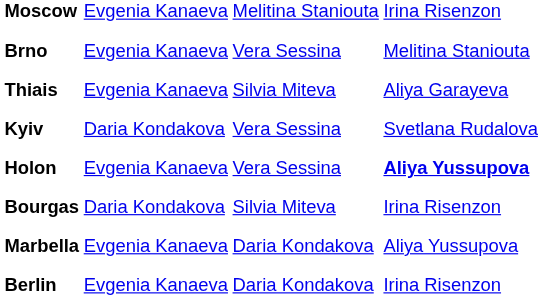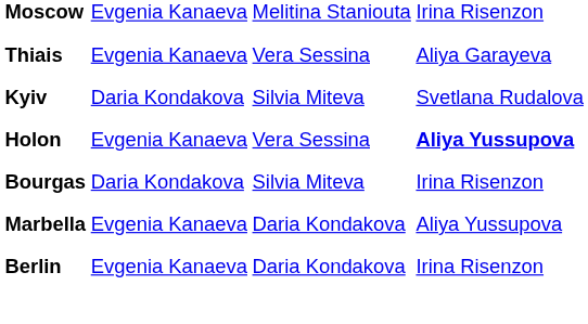 <table>
 <tr>
 <th scope=row style="text-align:left">Moscow</th>
 <td style="height:30px;"> <a href='#'>Evgenia Kanaeva</a></td>
 <td style="height:30px;"> <a href='#'>Melitina Staniouta</a></td>
 <td style="height:30px;"> <a href='#'>Irina Risenzon</a></td>
 </tr>
 <tr>
-<th scope=row style="text-align:left">Brno</th>
+<th scope=row style="text-align:left">Thiais</th>
 <td style="height:30px;"> <a href='#'>Evgenia Kanaeva</a></td>
 <td style="height:30px;"> <a href='#'>Vera Sessina</a></td>
-<td style="height:30px;"> <a href='#'>Melitina Staniouta</a></td>
-</tr>
-<tr>
-<th scope=row style="text-align:left">Thiais</th>
-<td style="height:30px;"> <a href='#'>Evgenia Kanaeva</a></td>
-<td style="height:30px;"> <a href='#'>Silvia Miteva</a></td>
 <td style="height:30px;"> <a href='#'>Aliya Garayeva</a></td>
 </tr>
 <tr>
 <th scope=row style="text-align:left">Kyiv</th>
 <td style="height:30px;"> <a href='#'>Daria Kondakova</a></td>
-<td style="height:30px;"> <a href='#'>Vera Sessina</a></td>
+<td style="height:30px;"> <a href='#'>Silvia Miteva</a></td>
 <td style="height:30px;"> <a href='#'>Svetlana Rudalova</a></td>
 </tr>
 <tr>
 <th scope=row style="text-align:left">Holon</th>
 <td style="height:30px;"> <a href='#'>Evgenia Kanaeva</a></td>
 <td style="height:30px;"> <a href='#'>Vera Sessina</a></td>
 <td style="height:30px;"><strong> <a href='#'>Aliya Yussupova</a></strong></td>
 </tr>
 <tr>
 <th scope=row style="text-align:left">Bourgas</th>
 <td style="height:30px;"> <a href='#'>Daria Kondakova</a></td>
 <td style="height:30px;"> <a href='#'>Silvia Miteva</a></td>
 <td style="height:30px;"> <a href='#'>Irina Risenzon</a></td>
 </tr>
 <tr>
 <th scope=row style="text-align:left">Marbella</th>
 <td style="height:30px;"> <a href='#'>Evgenia Kanaeva</a></td>
 <td style="height:30px;"> <a href='#'>Daria Kondakova</a></td>
 <td style="height:30px;"> <a href='#'>Aliya Yussupova</a></td>
 </tr>
 <tr>
 <th scope=row style="text-align:left">Berlin</th>
 <td style="height:30px;"> <a href='#'>Evgenia Kanaeva</a></td>
 <td style="height:30px;"> <a href='#'>Daria Kondakova</a></td>
 <td style="height:30px;"> <a href='#'>Irina Risenzon</a></td>
 </tr>
 <tr>
 </tr>
 </table>
